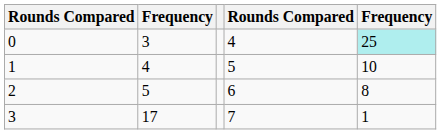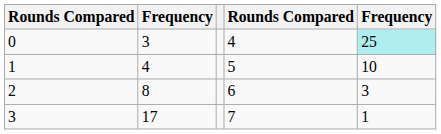 <table class="wikitable">
 <tr>
 <th>Rounds Compared</th>
 <th>Frequency</th>
 <th></th>
 <th>Rounds Compared</th>
 <th>Frequency</th>
 </tr>
 <tr>
 <td>0</td>
 <td>3</td>
 <td></td>
 <td>4</td>
 <td style="background: paleturquoise;">25</td>
 </tr>
 <tr>
 <td>1</td>
 <td>4</td>
 <td></td>
 <td>5</td>
 <td>10</td>
 </tr>
 <tr>
 <td>2</td>
-<td>5</td>
+<td>8</td>
 <td></td>
 <td>6</td>
-<td>8</td>
+<td>3</td>
 </tr>
 <tr>
 <td>3</td>
 <td>17</td>
 <td></td>
 <td>7</td>
 <td>1</td>
 </tr>
 </table>
